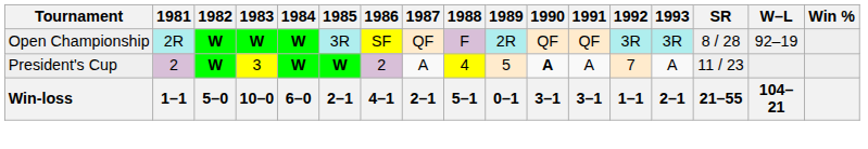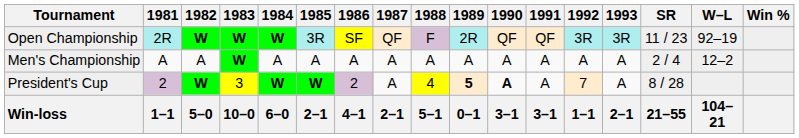 <table class=wikitable style=text-align:center>
 <tr>
 <th>Tournament</th>
 <th>1981</th>
 <th>1982</th>
 <th>1983</th>
 <th>1984</th>
 <th>1985</th>
 <th>1986</th>
 <th>1987</th>
 <th>1988</th>
 <th>1989</th>
 <th>1990</th>
 <th>1991</th>
 <th>1992</th>
 <th>1993</th>
 <th width=50>SR</th>
 <th width=50>W–L</th>
 <th width=50>Win %</th>
 </tr>
 <tr>
 <td style="background:#efefef; text-align:left;">Open Championship</td>
 <td style="background:#afeeee;">2R</td>
 <td bgcolor=lime><strong>W</strong></td>
 <td bgcolor=lime><strong>W</strong></td>
 <td bgcolor=lime><strong>W</strong></td>
 <td style="background:#afeeee;">3R</td>
 <td style="background:yellow;">SF</td>
 <td style="background:#ffebcd;">QF</td>
 <td style="background:thistle;">F</td>
 <td style="background:#afeeee;">2R</td>
 <td style="background:#ffebcd;">QF</td>
 <td style="background:#ffebcd;">QF</td>
 <td style="background:#afeeee;">3R</td>
 <td style="background:#afeeee;">3R</td>
-<td style="background:#efefef;">8 / 28</td>
+<td style="background:#efefef;">11 / 23</td>
 <td style="background:#efefef;">92–19</td>
+<td style="background:#efefef;"></td>
+</tr>
+<tr>
+<td style="background:#efefef; text-align:left;">Men's Championship</td>
+<td>A</td>
+<td>A</td>
+<td bgcolor=lime><strong>W</strong></td>
+<td>A</td>
+<td>A</td>
+<td>A</td>
+<td>A</td>
+<td>A</td>
+<td>A</td>
+<td>A</td>
+<td>A</td>
+<td>A</td>
+<td>A</td>
+<td style="background:#efefef;">2 / 4</td>
+<td style="background:#efefef;">12–2</td>
 <td style="background:#efefef;"></td>
 </tr>
 <tr>
 <td style="background:#efefef; text-align:left;">President's Cup</td>
 <td style="background:thistle;">2</td>
 <td bgcolor=lime><strong>W</strong></td>
 <td style="background:yellow;">3</td>
 <td bgcolor=lime><strong>W</strong></td>
 <td bgcolor=lime><strong>W</strong></td>
 <td style="background:thistle;">2</td>
 <td>A</td>
 <td style="background:yellow;">4</td>
-<td style="background:#ffebcd;">5</td>
+<td style="background:#ffebcd;"><strong>5</strong></td>
 <td><strong>A</strong></td>
 <td>A</td>
 <td style="background:#ffebcd;">7</td>
 <td>A</td>
-<td style="background:#efefef;">11 / 23</td>
+<td style="background:#efefef;">8 / 28</td>
 <td style="background:#efefef;"></td>
 <td style="background:#efefef;"></td>
 </tr>
 <tr>
 <th style=text-align:left>Win-loss</th>
 <th>1–1</th>
 <th>5–0</th>
 <th>10–0</th>
 <th>6–0</th>
 <th>2–1</th>
 <th>4–1</th>
 <th>2–1</th>
 <th>5–1</th>
 <th>0–1</th>
 <th>3–1</th>
 <th>3–1</th>
 <th>1–1</th>
 <th>2–1</th>
 <th>21–55</th>
 <th>104–21</th>
 <th></th>
 </tr>
 </table>
